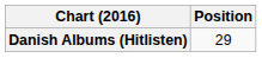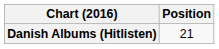 <table class="wikitable plainrowheaders" style="text-align:center">
 <tr>
 <th scope="col">Chart (2016)</th>
 <th scope="col">Position</th>
 </tr>
 <tr>
 <th scope="row">Danish Albums (Hitlisten)</th>
-<td>29</td>
+<td>21</td>
 </tr>
 </table>
